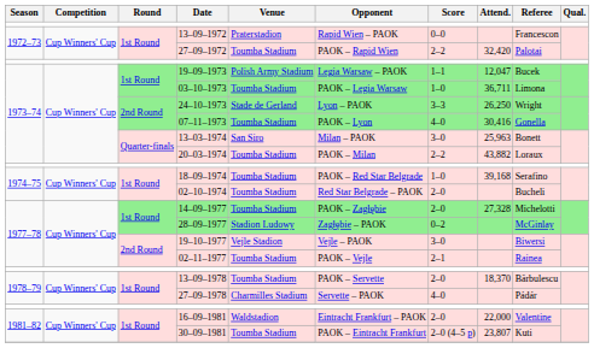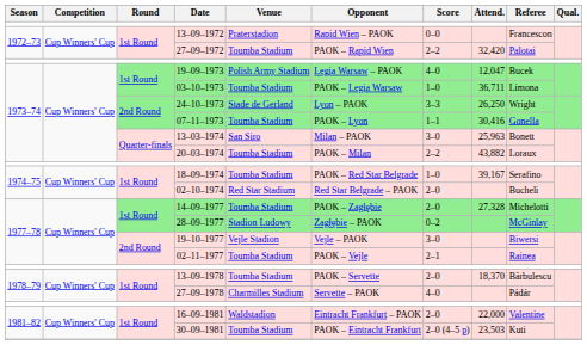 <table class="wikitable" style="text-align: center; font-size: 12px">
 <tr>
 <th>Season</th>
 <th>Competition</th>
 <th>Round</th>
 <th>Date</th>
 <th>Venue</th>
 <th>Opponent</th>
 <th>Score</th>
 <th>Attend.</th>
 <th>Referee</th>
 <th>Qual.</th>
 </tr>
 <tr>
 <td colspan=10 style="text-align: center;" bgcolor=white></td>
 </tr>
 <tr>
 <td align="center" rowspan="2"><a href='#'>1972–73</a></td>
 <td align="left" rowspan="2"><a href='#'>Cup Winners' Cup</a></td>
 <td align="left" bgcolor="#ffdddd" rowspan="2"><a href='#'>1st Round</a></td>
 <td align="center" bgcolor="#ffdddd">13–09–1972</td>
 <td align="left" bgcolor="#ffdddd"><a href='#'>Praterstadion</a></td>
 <td align="left" bgcolor="#ffdddd"> <a href='#'>Rapid Wien</a> – PAOK</td>
 <td align="left" bgcolor="#ffdddd">0–0</td>
 <td align="right" bgcolor="#ffdddd"></td>
 <td align="left" bgcolor="#ffdddd"> Francescon</td>
 <td align="center" bgcolor="#ffdddd" rowspan="2"></td>
 </tr>
 <tr>
 <td align="center" bgcolor="#ffdddd">27–09–1972</td>
 <td align="left" bgcolor="#ffdddd"><a href='#'>Toumba Stadium</a></td>
 <td align="left" bgcolor="#ffdddd"> PAOK – <a href='#'>Rapid Wien</a></td>
 <td align="left" bgcolor="#ffdddd">2–2</td>
 <td align="right" bgcolor="#ffdddd">32,420</td>
 <td align="left" bgcolor="#ffdddd"> <a href='#'>Palotai</a></td>
 </tr>
 <tr>
 <td colspan=10 style="text-align: center;" bgcolor=white></td>
 </tr>
 <tr>
 <td align="center" rowspan="6"><a href='#'>1973–74</a></td>
 <td align="left" rowspan="6"><a href='#'>Cup Winners' Cup</a></td>
 <td align="left" bgcolor=lightgreen  rowspan="2"><a href='#'>1st Round</a></td>
 <td align="center" bgcolor=lightgreen>19–09–1973</td>
 <td align="left" bgcolor=lightgreen><a href='#'>Polish Army Stadium</a></td>
 <td align="left" bgcolor=lightgreen> <a href='#'>Legia Warsaw</a> – PAOK</td>
-<td align="left" bgcolor=lightgreen>1–1</td>
+<td align="left" bgcolor=lightgreen>4–0</td>
 <td align="right" bgcolor=lightgreen>12,047</td>
 <td align="left" bgcolor=lightgreen> Bucek</td>
 <td align="center" bgcolor=lightgreen  rowspan="2"></td>
 </tr>
 <tr>
 <td align="center" bgcolor=lightgreen>03–10–1973</td>
 <td align="left" bgcolor=lightgreen><a href='#'>Toumba Stadium</a></td>
 <td align="left" bgcolor=lightgreen> PAOK – <a href='#'>Legia Warsaw</a></td>
 <td align="left" bgcolor=lightgreen>1–0</td>
 <td align="right" bgcolor=lightgreen>36,711</td>
 <td align="left" bgcolor=lightgreen> Limona</td>
 </tr>
 <tr>
 <td align="left" bgcolor=lightgreen  rowspan="2"><a href='#'>2nd Round</a></td>
 <td align="center" bgcolor=lightgreen>24–10–1973</td>
 <td align="left" bgcolor=lightgreen><a href='#'>Stade de Gerland</a></td>
 <td align="left" bgcolor=lightgreen> <a href='#'>Lyon</a> – PAOK</td>
 <td align="left" bgcolor=lightgreen>3–3</td>
 <td align="right" bgcolor=lightgreen>26,250</td>
 <td align="left" bgcolor=lightgreen> Wright</td>
 <td align="center" bgcolor=lightgreen  rowspan="2"></td>
 </tr>
 <tr>
 <td align="center" bgcolor=lightgreen>07–11–1973</td>
 <td align="left" bgcolor=lightgreen><a href='#'>Toumba Stadium</a></td>
 <td align="left" bgcolor=lightgreen> PAOK – <a href='#'>Lyon</a></td>
-<td align="left" bgcolor=lightgreen>4–0</td>
+<td align="left" bgcolor=lightgreen>1–1</td>
 <td align="right" bgcolor=lightgreen>30,416</td>
 <td align="left" bgcolor=lightgreen> <a href='#'>Gonella</a></td>
 </tr>
 <tr>
 <td align="left" bgcolor="#ffdddd" rowspan="2"><a href='#'>Quarter-finals</a></td>
 <td align="center" bgcolor="#ffdddd">13–03–1974</td>
 <td align="left" bgcolor="#ffdddd"><a href='#'>San Siro</a></td>
 <td align="left" bgcolor="#ffdddd"> <a href='#'>Milan</a> – PAOK</td>
 <td align="left" bgcolor="#ffdddd">3–0</td>
 <td align="right" bgcolor="#ffdddd">25,963</td>
 <td align="left" bgcolor="#ffdddd"> Bonett</td>
 <td align="center" bgcolor="#ffdddd" rowspan="2"></td>
 </tr>
 <tr>
 <td align="center" bgcolor="#ffdddd">20–03–1974</td>
 <td align="left" bgcolor="#ffdddd"><a href='#'>Toumba Stadium</a></td>
 <td align="left" bgcolor="#ffdddd"> PAOK – <a href='#'>Milan</a></td>
 <td align="left" bgcolor="#ffdddd">2–2</td>
 <td align="right" bgcolor="#ffdddd">43,882</td>
 <td align="left" bgcolor="#ffdddd"> Loraux</td>
 </tr>
 <tr>
 <td colspan=10 style="text-align: center;" bgcolor=white></td>
 </tr>
 <tr>
 <td align="center" rowspan="2"><a href='#'>1974–75</a></td>
 <td align="left" rowspan="2"><a href='#'>Cup Winners' Cup</a></td>
 <td align="left" bgcolor="#ffdddd" rowspan="2"><a href='#'>1st Round</a></td>
 <td align="center" bgcolor="#ffdddd">18–09–1974</td>
 <td align="left" bgcolor="#ffdddd"><a href='#'>Toumba Stadium</a></td>
 <td align="left" bgcolor="#ffdddd"> PAOK – <a href='#'>Red Star Belgrade</a></td>
 <td align="left" bgcolor="#ffdddd">1–0</td>
-<td align="right" bgcolor="#ffdddd">39,168</td>
+<td align="right" bgcolor="#ffdddd">39,167</td>
 <td align="left" bgcolor="#ffdddd"> Serafino</td>
 <td align="center" bgcolor="#ffdddd" rowspan="2"></td>
 </tr>
 <tr>
 <td align="center" bgcolor="#ffdddd">02–10–1974</td>
-<td align="left" bgcolor="#ffdddd"><a href='#'>Toumba Stadium</a></td>
+<td align="left" bgcolor="#ffdddd"><a href='#'>Red Star Stadium</a></td>
 <td align="left" bgcolor="#ffdddd"> <a href='#'>Red Star Belgrade</a> – PAOK</td>
 <td align="left" bgcolor="#ffdddd">2–0 </td>
 <td align="right" bgcolor="#ffdddd"></td>
 <td align="left" bgcolor="#ffdddd"> Bucheli</td>
 </tr>
 <tr>
 <td align="center" rowspan="4"><a href='#'>1977–78</a></td>
 <td align="left" rowspan="4"><a href='#'>Cup Winners' Cup</a></td>
 <td align="left" bgcolor=lightgreen rowspan="2"><a href='#'>1st Round</a></td>
 <td align="center" bgcolor=lightgreen>14–09–1977</td>
 <td align="left" bgcolor=lightgreen><a href='#'>Toumba Stadium</a></td>
 <td align="left" bgcolor=lightgreen> PAOK – <a href='#'>Zagłębie</a></td>
 <td align="left" bgcolor=lightgreen>2–0</td>
 <td align="right" bgcolor=lightgreen>27,328</td>
 <td align="left" bgcolor=lightgreen> Michelotti</td>
 <td align="center" bgcolor=lightgreen rowspan="2"></td>
 </tr>
 <tr>
 <td align="center" bgcolor=lightgreen>28–09–1977</td>
 <td align="left" bgcolor=lightgreen><a href='#'>Stadion Ludowy</a></td>
 <td align="left" bgcolor=lightgreen> <a href='#'>Zagłębie</a> – PAOK</td>
 <td align="left" bgcolor=lightgreen>0–2</td>
 <td align="right" bgcolor=lightgreen></td>
 <td align="left" bgcolor=lightgreen> <a href='#'>McGinlay</a></td>
 </tr>
 <tr>
 <td align="left" bgcolor="#ffdddd" rowspan="2"><a href='#'>2nd Round</a></td>
 <td align="center" bgcolor="#ffdddd">19–10–1977</td>
 <td align="left" bgcolor="#ffdddd"><a href='#'>Vejle Stadion</a></td>
 <td align="left" bgcolor="#ffdddd"> <a href='#'>Vejle</a> – PAOK</td>
 <td align="left" bgcolor="#ffdddd">3–0</td>
 <td align="right" bgcolor="#ffdddd"></td>
 <td align="left" bgcolor="#ffdddd"> <a href='#'>Biwersi</a></td>
 <td align="center" bgcolor="#ffdddd" rowspan="2"></td>
 </tr>
 <tr>
 <td align="center" bgcolor="#ffdddd">02–11–1977</td>
 <td align="left" bgcolor="#ffdddd"><a href='#'>Toumba Stadium</a></td>
 <td align="left" bgcolor="#ffdddd"> PAOK – <a href='#'>Vejle</a></td>
 <td align="left" bgcolor="#ffdddd">2–1</td>
 <td align="right" bgcolor="#ffdddd"></td>
 <td align="left" bgcolor="#ffdddd"> <a href='#'>Rainea</a></td>
 </tr>
 <tr>
 <td colspan=10 style="text-align: center;" bgcolor=white></td>
 </tr>
 <tr>
 <td align="center" rowspan="2"><a href='#'>1978–79</a></td>
 <td align="left" rowspan="2"><a href='#'>Cup Winners' Cup</a></td>
 <td align="left" bgcolor="#ffdddd" rowspan="2"><a href='#'>1st Round</a></td>
 <td align="center" bgcolor="#ffdddd">13–09–1978</td>
 <td align="left" bgcolor="#ffdddd"><a href='#'>Toumba Stadium</a></td>
 <td align="left" bgcolor="#ffdddd"> PAOK – <a href='#'>Servette</a></td>
 <td align="left" bgcolor="#ffdddd">2–0</td>
 <td align="right" bgcolor="#ffdddd">18,370</td>
 <td align="left" bgcolor="#ffdddd"> Bărbulescu</td>
 <td align="center" bgcolor="#ffdddd" rowspan="2"></td>
 </tr>
 <tr>
 <td align="center" bgcolor="#ffdddd">27–09–1978</td>
 <td align="left" bgcolor="#ffdddd"><a href='#'>Charmilles Stadium</a></td>
 <td align="left" bgcolor="#ffdddd"> <a href='#'>Servette</a> – PAOK</td>
 <td align="left" bgcolor="#ffdddd">4–0</td>
 <td align="right" bgcolor="#ffdddd"></td>
 <td align="left" bgcolor="#ffdddd"> Pádár</td>
 </tr>
 <tr>
 <td colspan=10 style="text-align: center;" bgcolor=white></td>
 </tr>
 <tr>
 <td align="center" rowspan="2"><a href='#'>1981–82</a></td>
 <td align="left" rowspan="2"><a href='#'>Cup Winners' Cup</a></td>
 <td align="left" bgcolor="#ffdddd" rowspan="2"><a href='#'>1st Round</a></td>
 <td align="center" bgcolor="#ffdddd">16–09–1981</td>
 <td align="left" bgcolor="#ffdddd"><a href='#'>Waldstadion</a></td>
 <td align="left" bgcolor="#ffdddd"> <a href='#'>Eintracht Frankfurt</a> – PAOK</td>
 <td align="left" bgcolor="#ffdddd">2–0</td>
 <td align="right" bgcolor="#ffdddd">22,000</td>
 <td align="left" bgcolor="#ffdddd"> <a href='#'>Valentine</a></td>
 <td align="center" bgcolor="#ffdddd" rowspan="2"></td>
 </tr>
 <tr>
 <td align="center" bgcolor="#ffdddd">30–09–1981</td>
 <td align="left" bgcolor="#ffdddd"><a href='#'>Toumba Stadium</a></td>
 <td align="left" bgcolor="#ffdddd"> PAOK – <a href='#'>Eintracht Frankfurt</a></td>
 <td align="left" bgcolor="#ffdddd">2–0 (4–5 <a href='#'>p</a>)</td>
-<td align="right" bgcolor="#ffdddd">23,807</td>
+<td align="right" bgcolor="#ffdddd">23,503</td>
 <td align="left" bgcolor="#ffdddd"> Kuti</td>
 </tr>
 <tr>
 </tr>
 </table>
